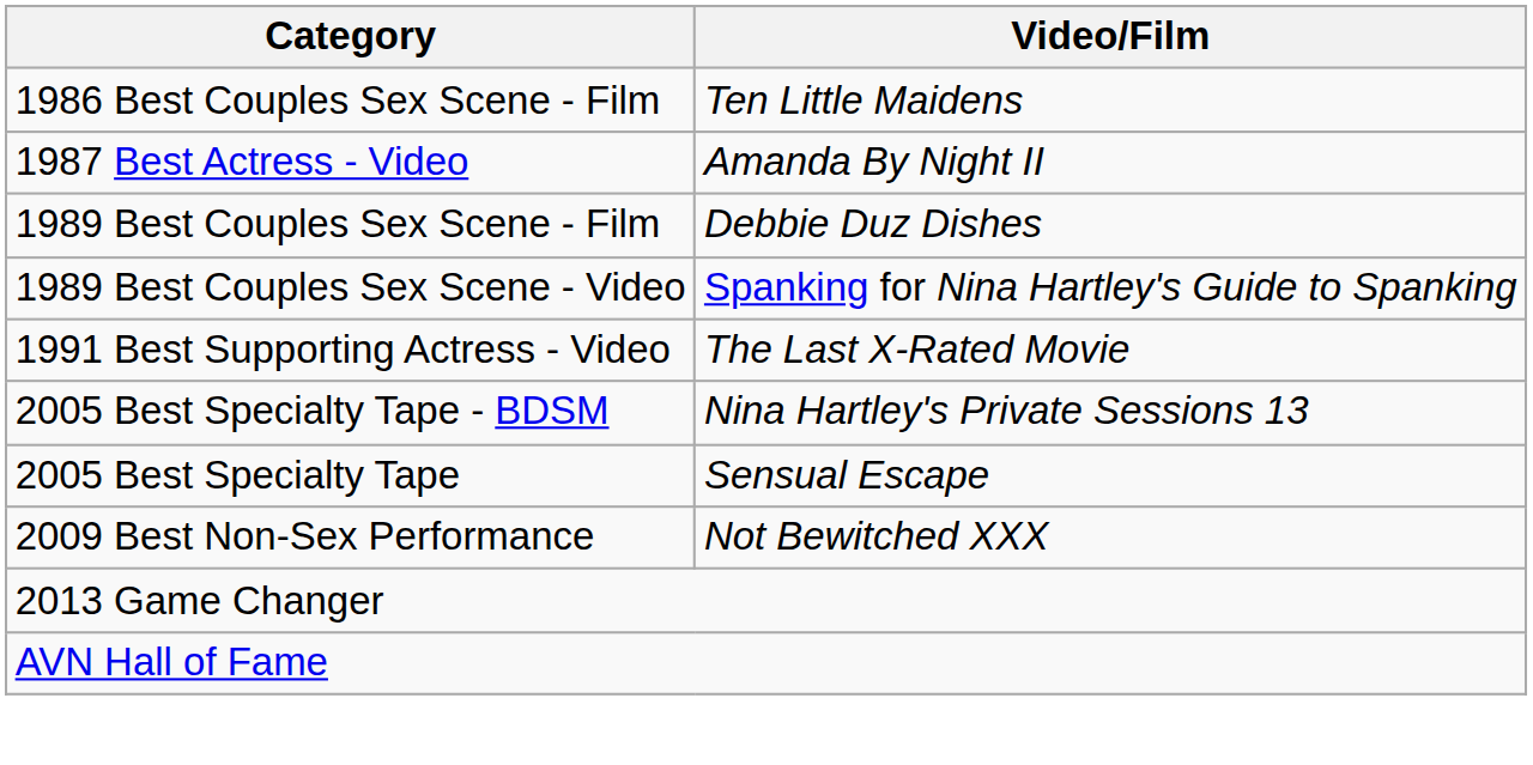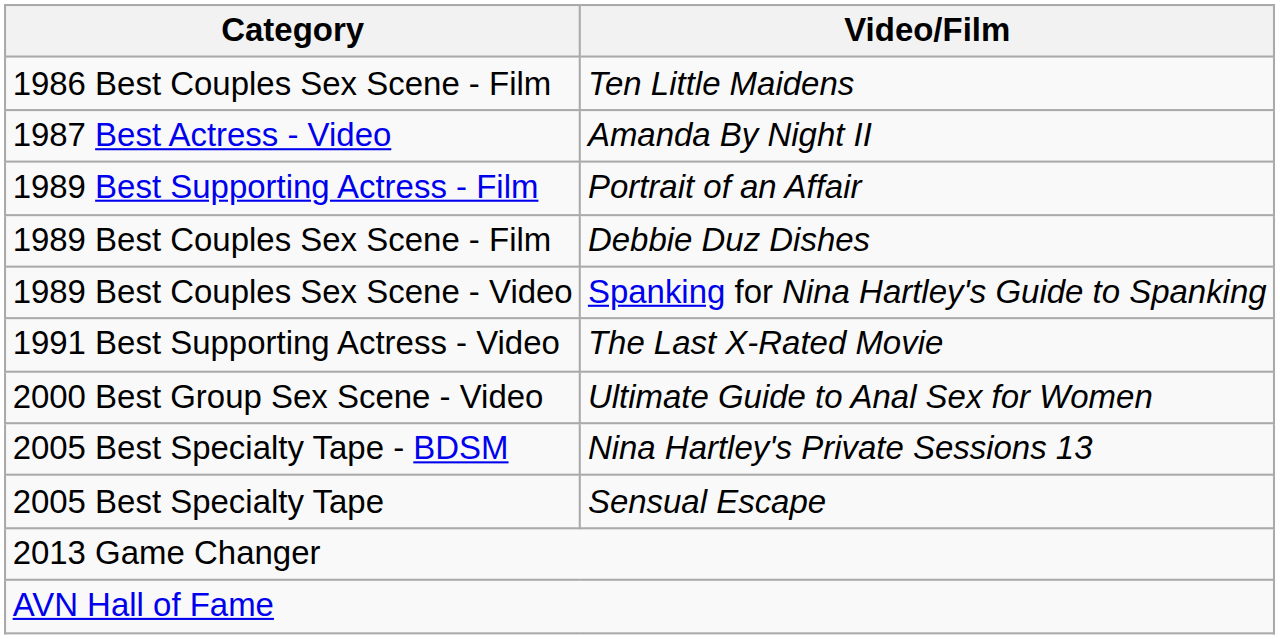 <table class="wikitable">
 <tr>
 <th>Category</th>
 <th>Video/Film</th>
 </tr>
 <tr>
 <td>1986 Best Couples Sex Scene - Film</td>
 <td><em>Ten Little Maidens</em></td>
 </tr>
 <tr>
 <td>1987 <a href='#'>Best Actress - Video</a></td>
 <td><em>Amanda By Night II</em></td>
 </tr>
 <tr>
+<td>1989 <a href='#'>Best Supporting Actress - Film</a></td>
+<td><em>Portrait of an Affair</em></td>
+</tr>
+<tr>
 <td>1989 Best Couples Sex Scene - Film</td>
 <td><em>Debbie Duz Dishes</em></td>
 </tr>
 <tr>
 <td>1989 Best Couples Sex Scene - Video</td>
 <td><a href='#'>Spanking</a> for <em>Nina Hartley's Guide to Spanking</em></td>
 </tr>
 <tr>
 <td>1991 Best Supporting Actress - Video</td>
 <td><em>The Last X-Rated Movie</em></td>
 </tr>
 <tr>
+<td>2000 Best Group Sex Scene - Video</td>
+<td><em>Ultimate Guide to Anal Sex for Women</em></td>
+</tr>
+<tr>
 <td>2005 Best Specialty Tape - <a href='#'>BDSM</a></td>
 <td><em>Nina Hartley's Private Sessions 13</em></td>
 </tr>
 <tr>
 <td>2005 Best Specialty Tape</td>
 <td><em>Sensual Escape</em></td>
 </tr>
 <tr>
-<td>2009 Best Non-Sex Performance</td>
-<td><em>Not Bewitched XXX</em></td>
-</tr>
-<tr>
 <td colspan="2">2013 Game Changer</td>
 </tr>
 <tr>
 <td colspan="2"><a href='#'>AVN Hall of Fame</a></td>
 </tr>
 </table>
